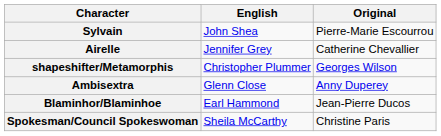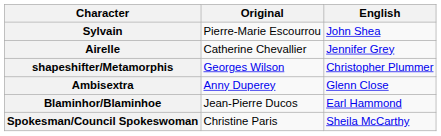 <table class="wikitable">
 <tr>
 <th>Character</th>
+<th>Original</th>
 <th>English</th>
-<th>Original</th>
 </tr>
 <tr>
 <th>Sylvain</th>
+<td>Pierre-Marie Escourrou</td>
 <td><a href='#'>John Shea</a></td>
-<td>Pierre-Marie Escourrou</td>
 </tr>
 <tr>
 <th>Airelle</th>
+<td>Catherine Chevallier</td>
 <td><a href='#'>Jennifer Grey</a></td>
-<td>Catherine Chevallier</td>
 </tr>
 <tr>
 <th>shapeshifter/Metamorphis</th>
+<td><a href='#'>Georges Wilson</a></td>
 <td><a href='#'>Christopher Plummer</a></td>
-<td><a href='#'>Georges Wilson</a></td>
 </tr>
 <tr>
 <th>Ambisextra</th>
+<td><a href='#'>Anny Duperey</a></td>
 <td><a href='#'>Glenn Close</a></td>
-<td><a href='#'>Anny Duperey</a></td>
 </tr>
 <tr>
 <th>Blaminhor/Blaminhoe</th>
+<td>Jean-Pierre Ducos</td>
 <td><a href='#'>Earl Hammond</a></td>
-<td>Jean-Pierre Ducos</td>
 </tr>
 <tr>
 <th>Spokesman/Council Spokeswoman</th>
+<td>Christine Paris</td>
 <td><a href='#'>Sheila McCarthy</a></td>
-<td>Christine Paris</td>
 </tr>
 </table>
